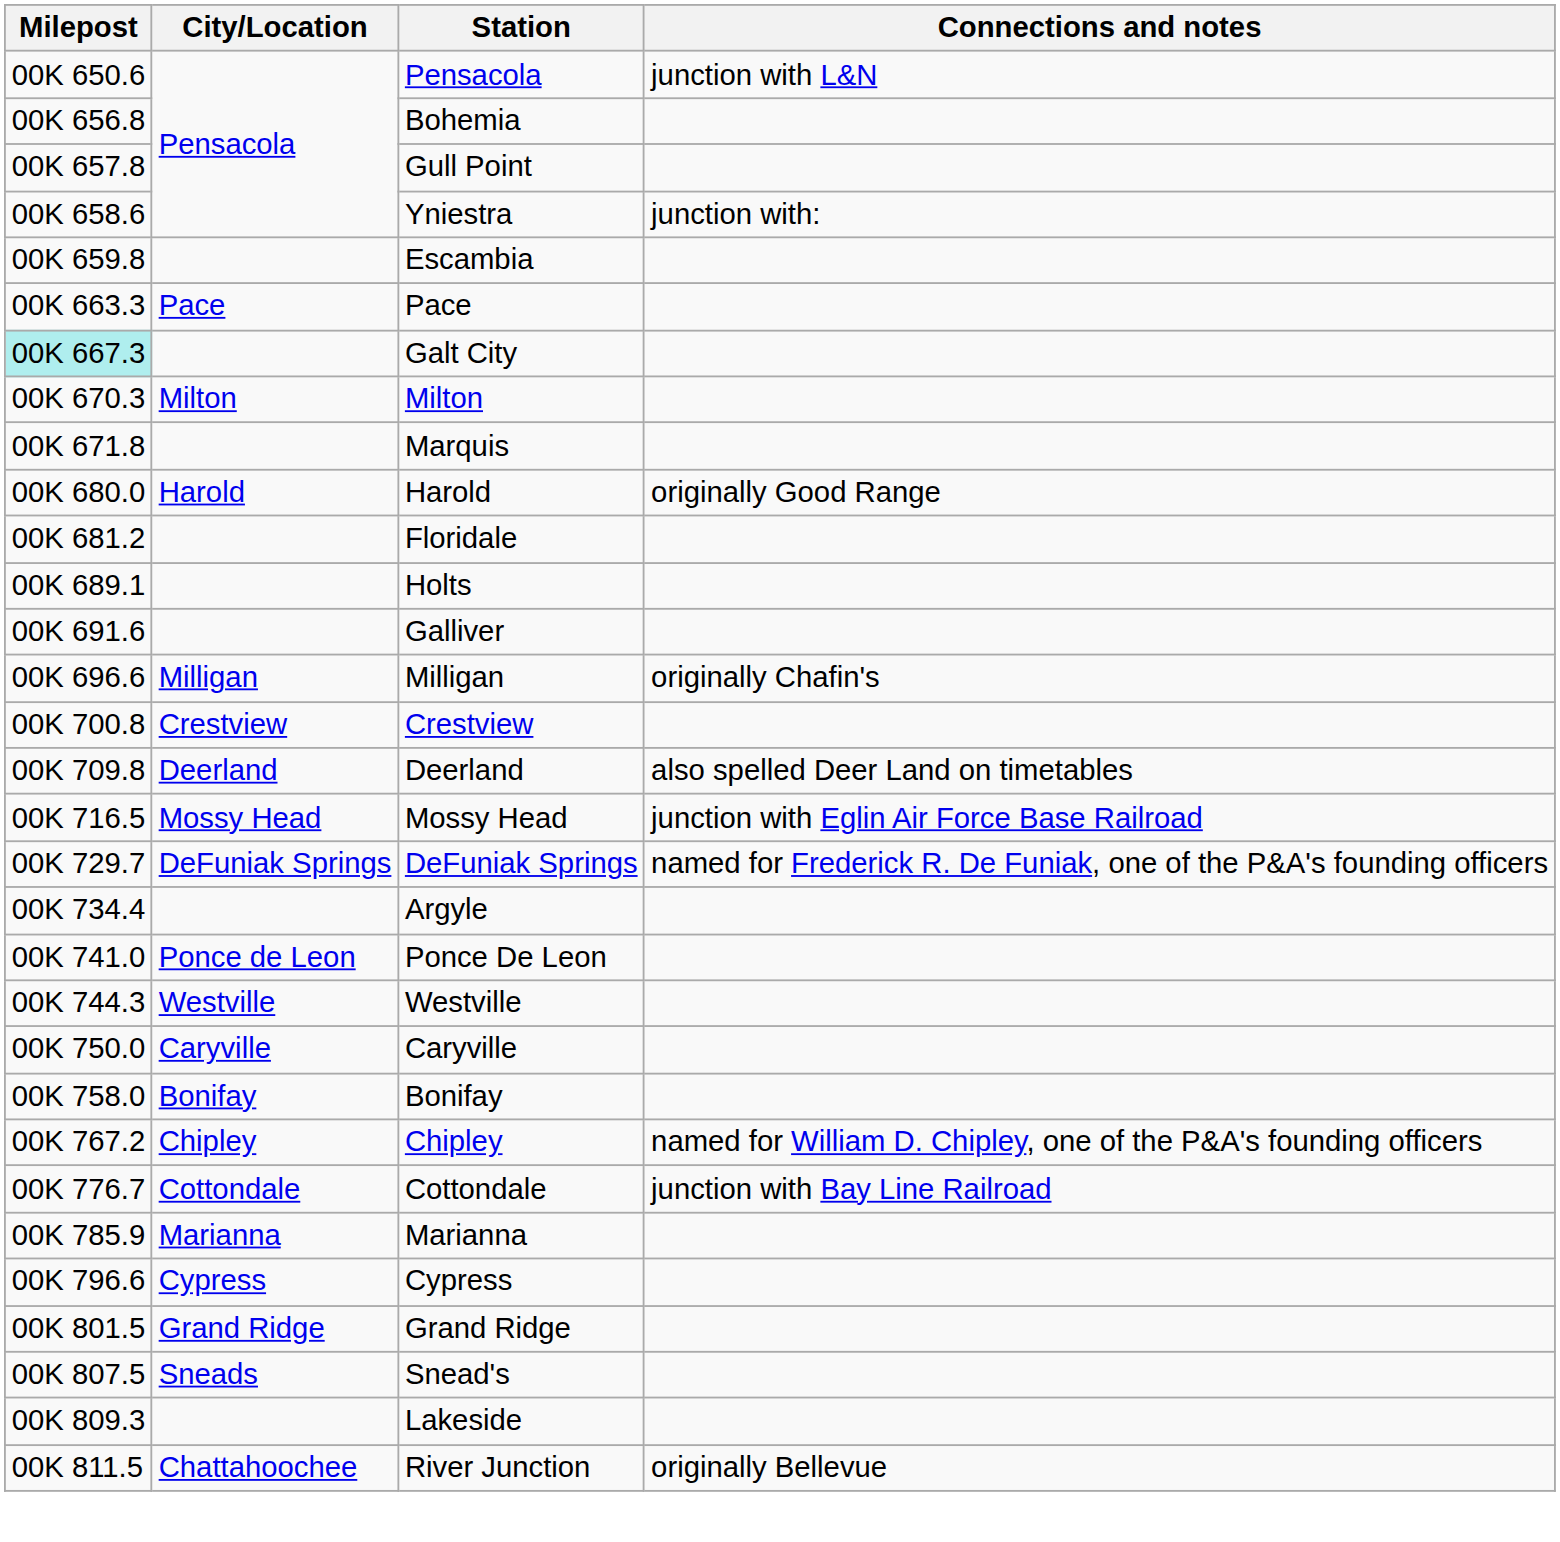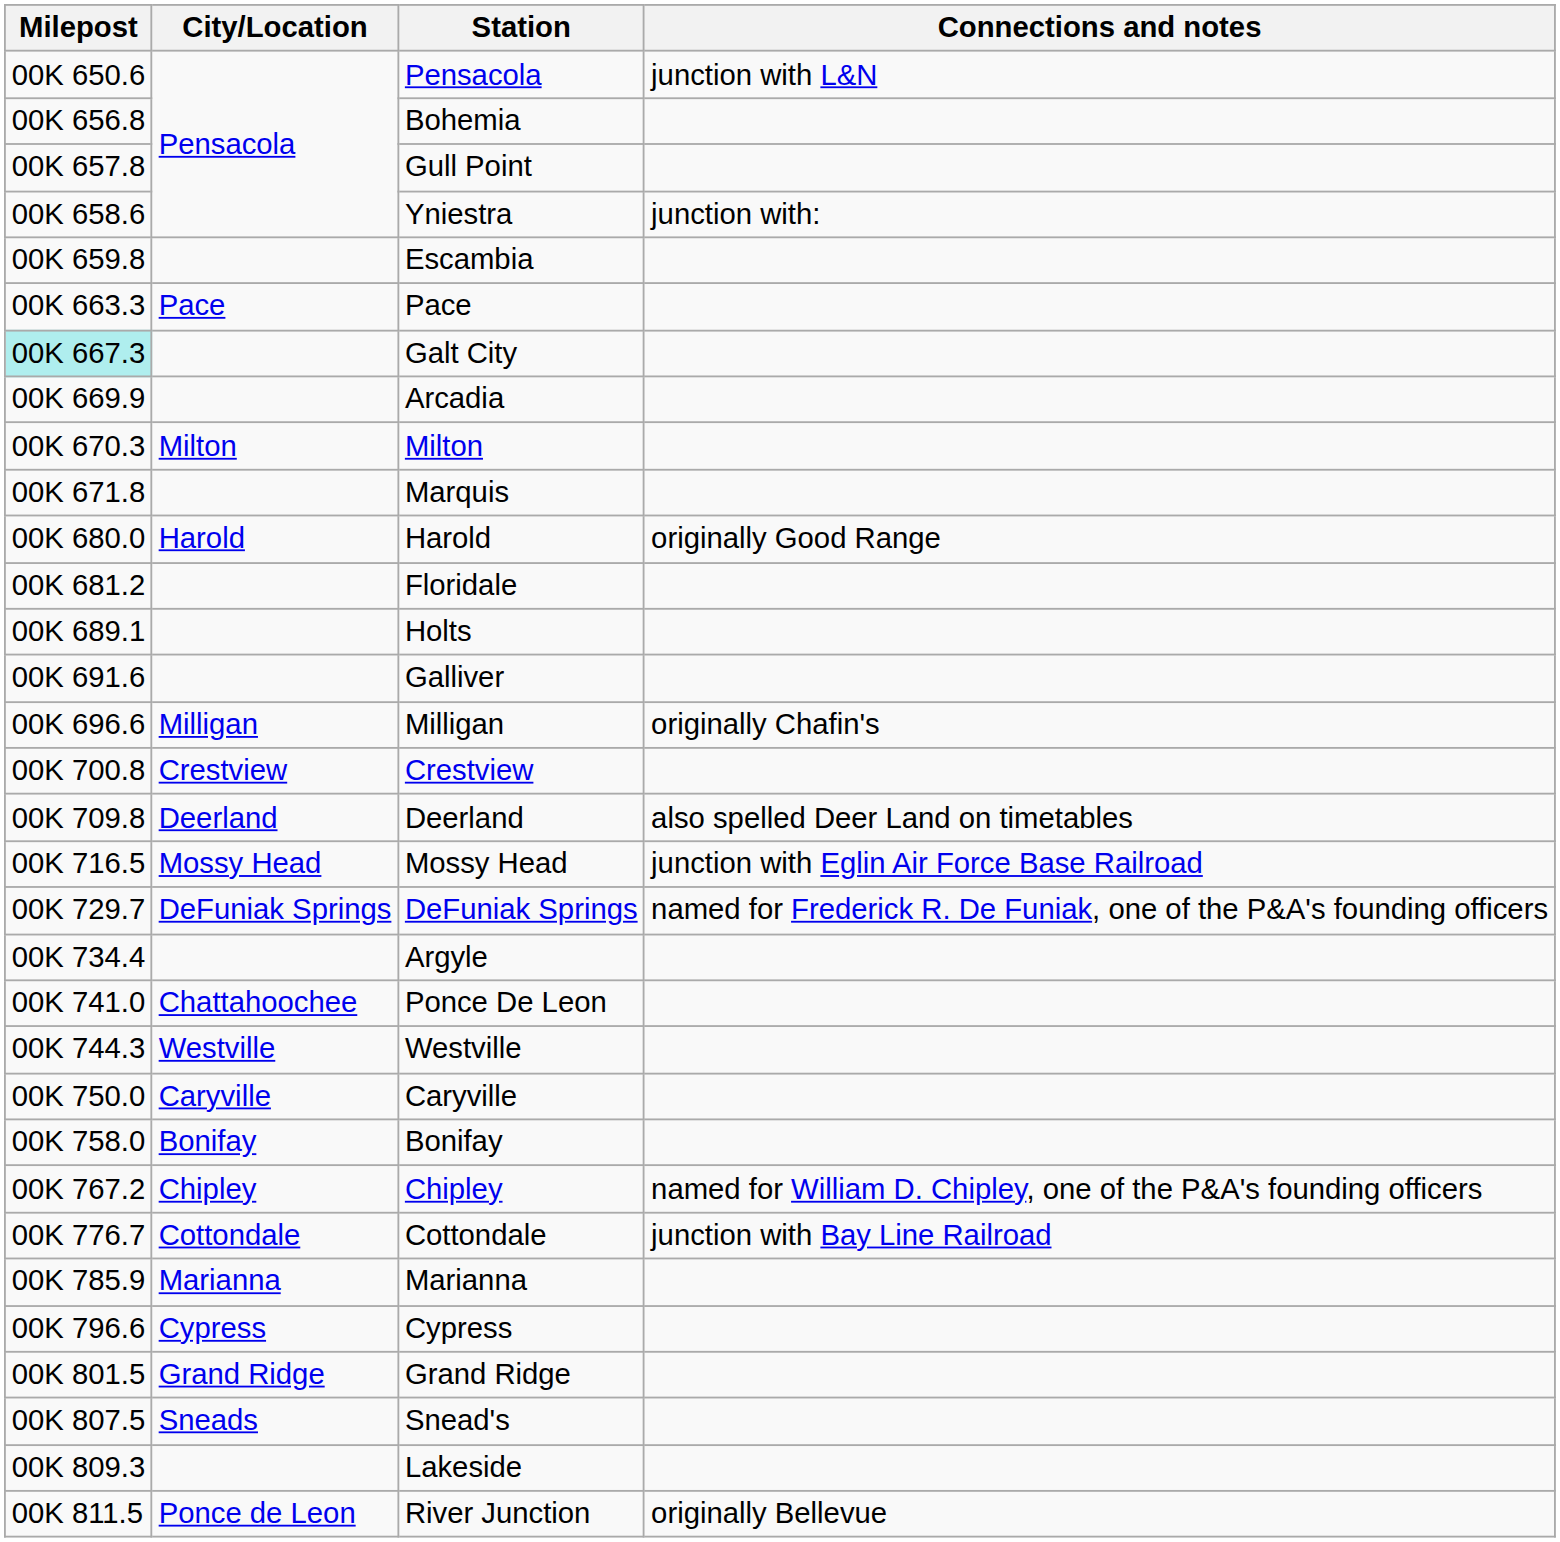 <table class="wikitable">
 <tr>
 <th>Milepost</th>
 <th>City/Location</th>
 <th>Station</th>
 <th>Connections and notes</th>
 </tr>
 <tr>
 <td>00K 650.6</td>
 <td ! rowspan="4"><a href='#'>Pensacola</a></td>
 <td><a href='#'>Pensacola</a></td>
 <td>junction with <a href='#'>L&N</a></td>
 </tr>
 <tr>
 <td>00K 656.8</td>
 <td>Bohemia</td>
 <td></td>
 </tr>
 <tr>
 <td>00K 657.8</td>
 <td>Gull Point</td>
 <td></td>
 </tr>
 <tr>
 <td>00K 658.6</td>
 <td>Yniestra</td>
 <td>junction with:</td>
 </tr>
 <tr>
 <td>00K 659.8</td>
 <td></td>
 <td>Escambia</td>
 <td></td>
 </tr>
 <tr>
 <td>00K 663.3</td>
 <td><a href='#'>Pace</a></td>
 <td>Pace</td>
 <td></td>
 </tr>
 <tr>
 <td style="background: paleturquoise;">00K 667.3</td>
 <td></td>
 <td>Galt City</td>
+<td></td>
+</tr>
+<tr>
+<td>00K 669.9</td>
+<td></td>
+<td>Arcadia</td>
 <td></td>
 </tr>
 <tr>
 <td>00K 670.3</td>
 <td><a href='#'>Milton</a></td>
 <td><a href='#'>Milton</a></td>
 <td></td>
 </tr>
 <tr>
 <td>00K 671.8</td>
 <td></td>
 <td>Marquis</td>
 <td></td>
 </tr>
 <tr>
 <td>00K 680.0</td>
 <td><a href='#'>Harold</a></td>
 <td>Harold</td>
 <td>originally Good Range</td>
 </tr>
 <tr>
 <td>00K 681.2</td>
 <td></td>
 <td>Floridale</td>
 <td></td>
 </tr>
 <tr>
 <td>00K 689.1</td>
 <td></td>
 <td>Holts</td>
 <td></td>
 </tr>
 <tr>
 <td>00K 691.6</td>
 <td></td>
 <td>Galliver</td>
 <td></td>
 </tr>
 <tr>
 <td>00K 696.6</td>
 <td><a href='#'>Milligan</a></td>
 <td>Milligan</td>
 <td>originally Chafin's</td>
 </tr>
 <tr>
 <td>00K 700.8</td>
 <td><a href='#'>Crestview</a></td>
 <td><a href='#'>Crestview</a></td>
 <td></td>
 </tr>
 <tr>
 <td>00K 709.8</td>
 <td><a href='#'>Deerland</a></td>
 <td>Deerland</td>
 <td>also spelled Deer Land on timetables</td>
 </tr>
 <tr>
 <td>00K 716.5</td>
 <td><a href='#'>Mossy Head</a></td>
 <td>Mossy Head</td>
 <td>junction with <a href='#'>Eglin Air Force Base Railroad</a></td>
 </tr>
 <tr>
 <td>00K 729.7</td>
 <td><a href='#'>DeFuniak Springs</a></td>
 <td><a href='#'>DeFuniak Springs</a></td>
 <td>named for <a href='#'>Frederick R. De Funiak</a>, one of the P&A's founding officers</td>
 </tr>
 <tr>
 <td>00K 734.4</td>
 <td></td>
 <td>Argyle</td>
 <td></td>
 </tr>
 <tr>
 <td>00K 741.0</td>
-<td><a href='#'>Ponce de Leon</a></td>
+<td><a href='#'>Chattahoochee</a></td>
 <td>Ponce De Leon</td>
 <td></td>
 </tr>
 <tr>
 <td>00K 744.3</td>
 <td><a href='#'>Westville</a></td>
 <td>Westville</td>
 <td></td>
 </tr>
 <tr>
 <td>00K 750.0</td>
 <td><a href='#'>Caryville</a></td>
 <td>Caryville</td>
 <td></td>
 </tr>
 <tr>
 <td>00K 758.0</td>
 <td><a href='#'>Bonifay</a></td>
 <td>Bonifay</td>
 <td></td>
 </tr>
 <tr>
 <td>00K 767.2</td>
 <td><a href='#'>Chipley</a></td>
 <td><a href='#'>Chipley</a></td>
 <td>named for <a href='#'>William D. Chipley</a>, one of the P&A's founding officers</td>
 </tr>
 <tr>
 <td>00K 776.7</td>
 <td><a href='#'>Cottondale</a></td>
 <td>Cottondale</td>
 <td>junction with <a href='#'>Bay Line Railroad</a></td>
 </tr>
 <tr>
 <td>00K 785.9</td>
 <td><a href='#'>Marianna</a></td>
 <td>Marianna</td>
 <td></td>
 </tr>
 <tr>
 <td>00K 796.6</td>
 <td><a href='#'>Cypress</a></td>
 <td>Cypress</td>
 <td></td>
 </tr>
 <tr>
 <td>00K 801.5</td>
 <td><a href='#'>Grand Ridge</a></td>
 <td>Grand Ridge</td>
 <td></td>
 </tr>
 <tr>
 <td>00K 807.5</td>
 <td><a href='#'>Sneads</a></td>
 <td>Snead's</td>
 <td></td>
 </tr>
 <tr>
 <td>00K 809.3</td>
 <td></td>
 <td>Lakeside</td>
 <td></td>
 </tr>
 <tr>
 <td>00K 811.5</td>
-<td><a href='#'>Chattahoochee</a></td>
+<td><a href='#'>Ponce de Leon</a></td>
 <td>River Junction</td>
 <td>originally Bellevue</td>
 </tr>
 </table>
